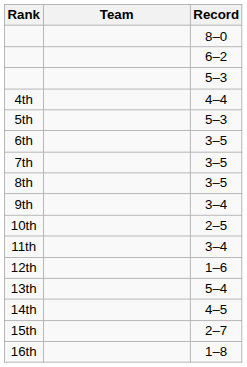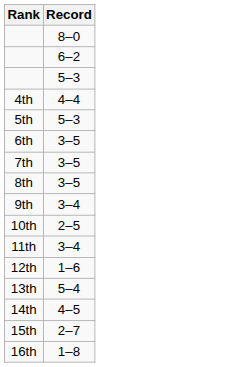 <table class=wikitable style="text-align:center;">
 <tr>
 <th>Rank</th>
-<th width=170>Team</th>
 <th>Record</th>
 </tr>
 <tr>
 <td></td>
-<td align=left></td>
 <td>8–0</td>
 </tr>
 <tr>
 <td></td>
-<td align=left></td>
 <td>6–2</td>
 </tr>
 <tr>
 <td></td>
-<td align=left></td>
 <td>5–3</td>
 </tr>
 <tr>
 <td>4th</td>
-<td align=left></td>
 <td>4–4</td>
 </tr>
 <tr>
 <td>5th</td>
-<td align=left></td>
 <td>5–3</td>
 </tr>
 <tr>
 <td>6th</td>
-<td align=left></td>
 <td>3–5</td>
 </tr>
 <tr>
 <td>7th</td>
-<td align=left></td>
 <td>3–5</td>
 </tr>
 <tr>
 <td>8th</td>
-<td align=left></td>
 <td>3–5</td>
 </tr>
 <tr>
 <td>9th</td>
-<td align=left></td>
 <td>3–4</td>
 </tr>
 <tr>
 <td>10th</td>
-<td align=left></td>
 <td>2–5</td>
 </tr>
 <tr>
 <td>11th</td>
-<td align=left></td>
 <td>3–4</td>
 </tr>
 <tr>
 <td>12th</td>
-<td align=left></td>
 <td>1–6</td>
 </tr>
 <tr>
 <td>13th</td>
-<td align=left></td>
 <td>5–4</td>
 </tr>
 <tr>
 <td>14th</td>
-<td align=left></td>
 <td>4–5</td>
 </tr>
 <tr>
 <td>15th</td>
-<td align=left></td>
 <td>2–7</td>
 </tr>
 <tr>
 <td>16th</td>
-<td align=left></td>
 <td>1–8</td>
 </tr>
 </table>
